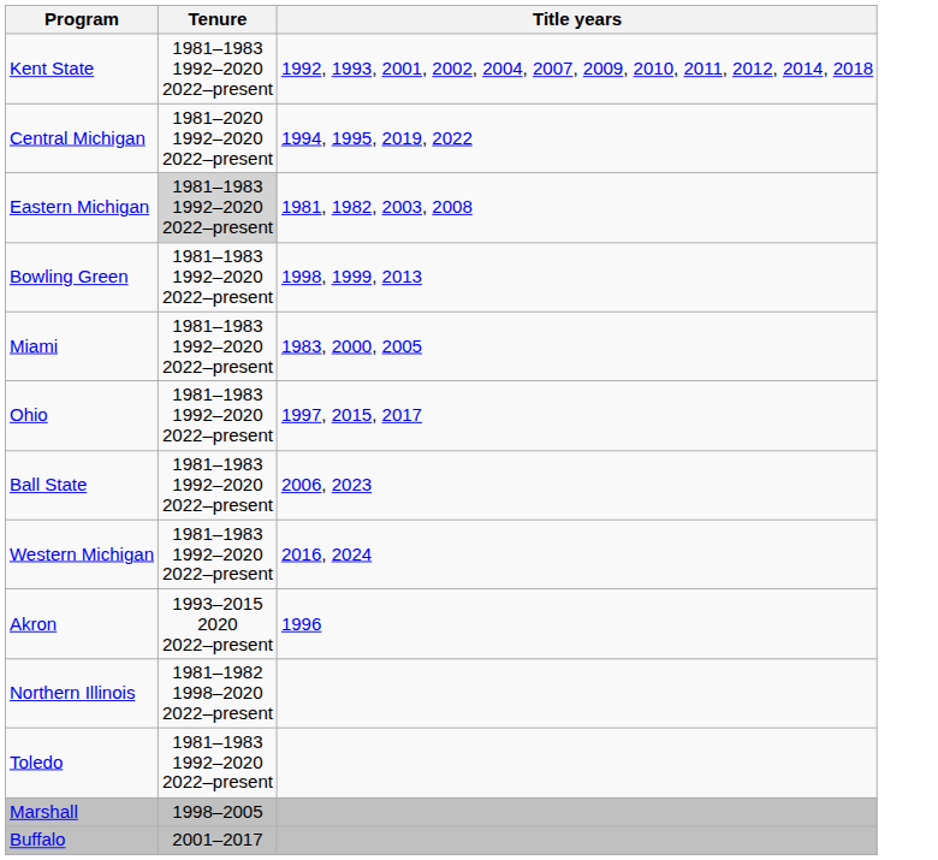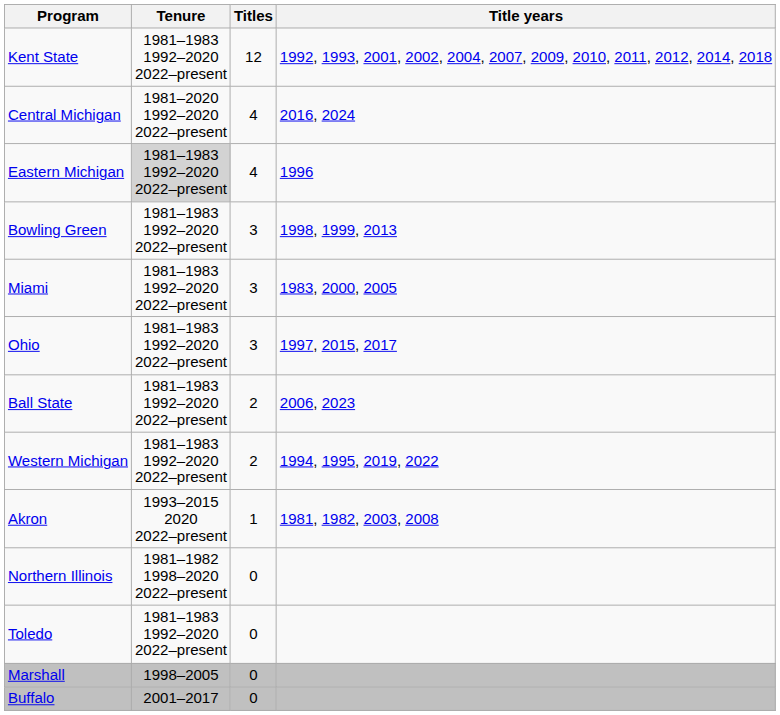 <table class="wikitable sortable">
 <tr>
 <th>Program</th>
 <th>Tenure</th>
+<th>Titles</th>
 <th>Title years</th>
 </tr>
 <tr>
 <td><a href='#'>Kent State</a></td>
 <td align=center>1981–1983<br>1992–2020<br>2022–present</td>
+<td align=center>12</td>
 <td><a href='#'>1992</a>, <a href='#'>1993</a>, <a href='#'>2001</a>, <a href='#'>2002</a>, <a href='#'>2004</a>, <a href='#'>2007</a>, <a href='#'>2009</a>, <a href='#'>2010</a>, <a href='#'>2011</a>, <a href='#'>2012</a>, <a href='#'>2014</a>, <a href='#'>2018</a></td>
 </tr>
 <tr>
 <td><a href='#'>Central Michigan</a></td>
 <td align=center>1981–2020<br>1992–2020<br>2022–present</td>
-<td><a href='#'>1994</a>, <a href='#'>1995</a>, <a href='#'>2019</a>, <a href='#'>2022</a></td>
+<td align=center>4</td>
+<td><a href='#'>2016</a>, <a href='#'>2024</a></td>
 </tr>
 <tr>
 <td><a href='#'>Eastern Michigan</a></td>
 <td align=center style="background: lightgrey;">1981–1983<br>1992–2020<br>2022–present</td>
-<td><a href='#'>1981</a>, <a href='#'>1982</a>, <a href='#'>2003</a>, <a href='#'>2008</a></td>
+<td align=center>4</td>
+<td><a href='#'>1996</a></td>
 </tr>
 <tr>
 <td><a href='#'>Bowling Green</a></td>
 <td align=center>1981–1983<br>1992–2020<br>2022–present</td>
+<td align=center>3</td>
 <td><a href='#'>1998</a>, <a href='#'>1999</a>, <a href='#'>2013</a></td>
 </tr>
 <tr>
 <td><a href='#'>Miami</a></td>
 <td align=center>1981–1983<br>1992–2020<br>2022–present</td>
+<td align=center>3</td>
 <td><a href='#'>1983</a>, <a href='#'>2000</a>, <a href='#'>2005</a></td>
 </tr>
 <tr>
 <td><a href='#'>Ohio</a></td>
 <td align=center>1981–1983<br>1992–2020<br>2022–present</td>
+<td align=center>3</td>
 <td><a href='#'>1997</a>, <a href='#'>2015</a>, <a href='#'>2017</a></td>
 </tr>
 <tr>
 <td><a href='#'>Ball State</a></td>
 <td align=center>1981–1983<br>1992–2020<br>2022–present</td>
+<td align=center>2</td>
 <td><a href='#'>2006</a>, <a href='#'>2023</a></td>
 </tr>
 <tr>
 <td><a href='#'>Western Michigan</a></td>
 <td align=center>1981–1983<br>1992–2020<br>2022–present</td>
-<td><a href='#'>2016</a>, <a href='#'>2024</a></td>
+<td align=center>2</td>
+<td><a href='#'>1994</a>, <a href='#'>1995</a>, <a href='#'>2019</a>, <a href='#'>2022</a></td>
 </tr>
 <tr>
 <td><a href='#'>Akron</a></td>
 <td align=center>1993–2015<br>2020<br>2022–present</td>
-<td><a href='#'>1996</a></td>
+<td align=center>1</td>
+<td><a href='#'>1981</a>, <a href='#'>1982</a>, <a href='#'>2003</a>, <a href='#'>2008</a></td>
 </tr>
 <tr>
 <td><a href='#'>Northern Illinois</a></td>
 <td align=center>1981–1982<br>1998–2020<br>2022–present</td>
+<td align=center>0</td>
 <td></td>
 </tr>
 <tr>
 <td><a href='#'>Toledo</a></td>
 <td align=center>1981–1983<br>1992–2020<br>2022–present</td>
+<td align=center>0</td>
 <td></td>
 </tr>
 <tr style="background: silver">
 <td><a href='#'>Marshall</a></td>
 <td align=center>1998–2005</td>
+<td align=center>0</td>
 <td></td>
 </tr>
 <tr style="background: silver">
 <td><a href='#'>Buffalo</a></td>
 <td align=center>2001–2017</td>
+<td align=center>0</td>
 <td></td>
 </tr>
 </table>
